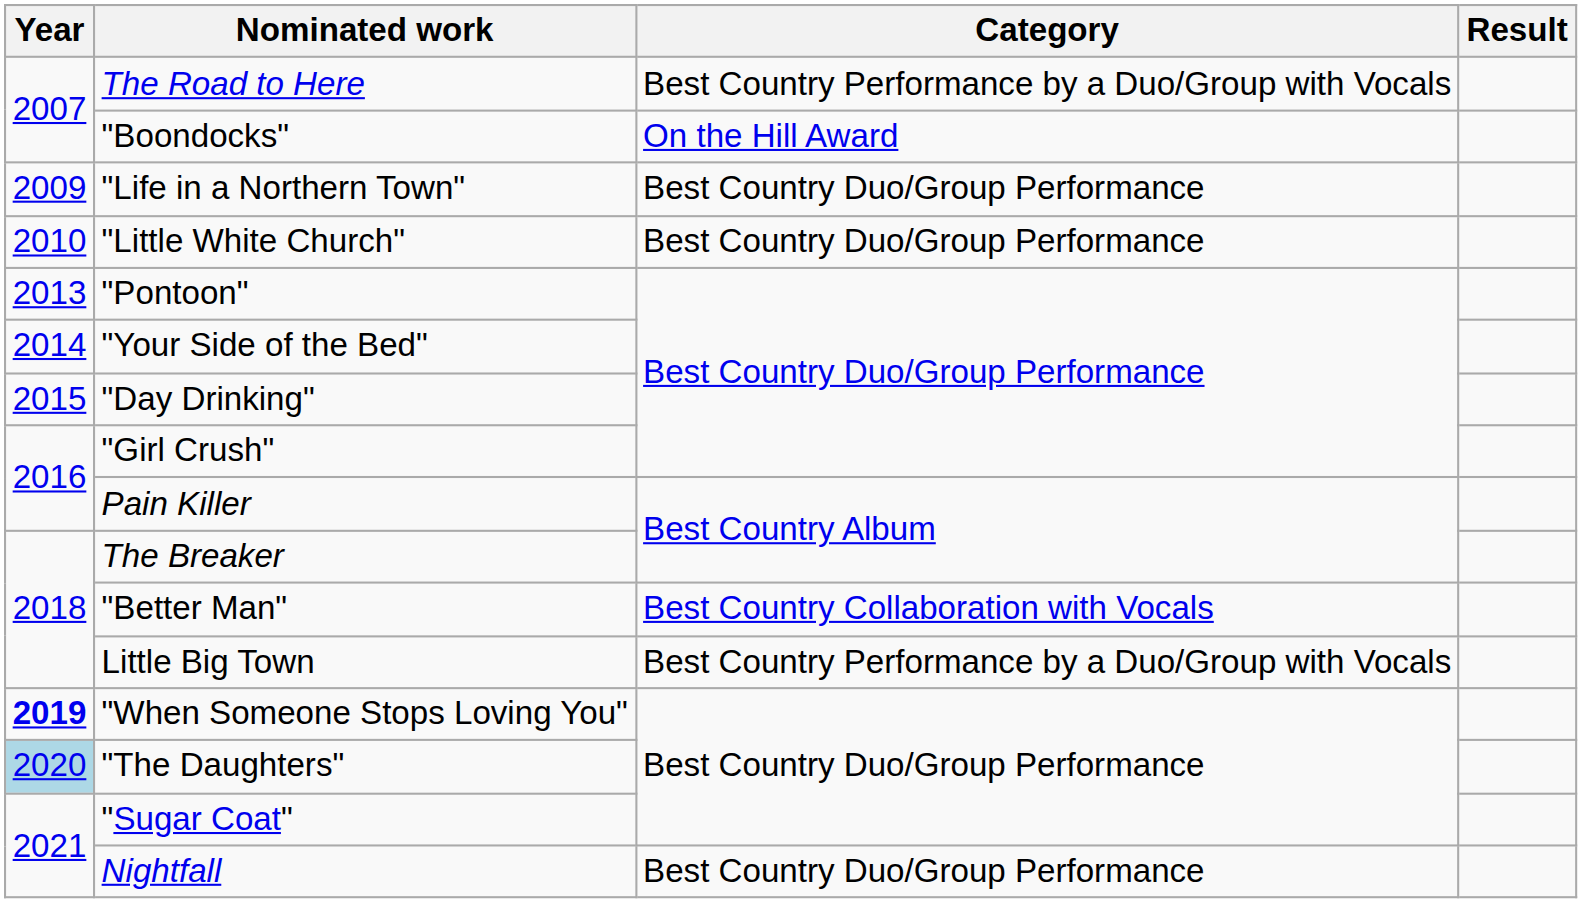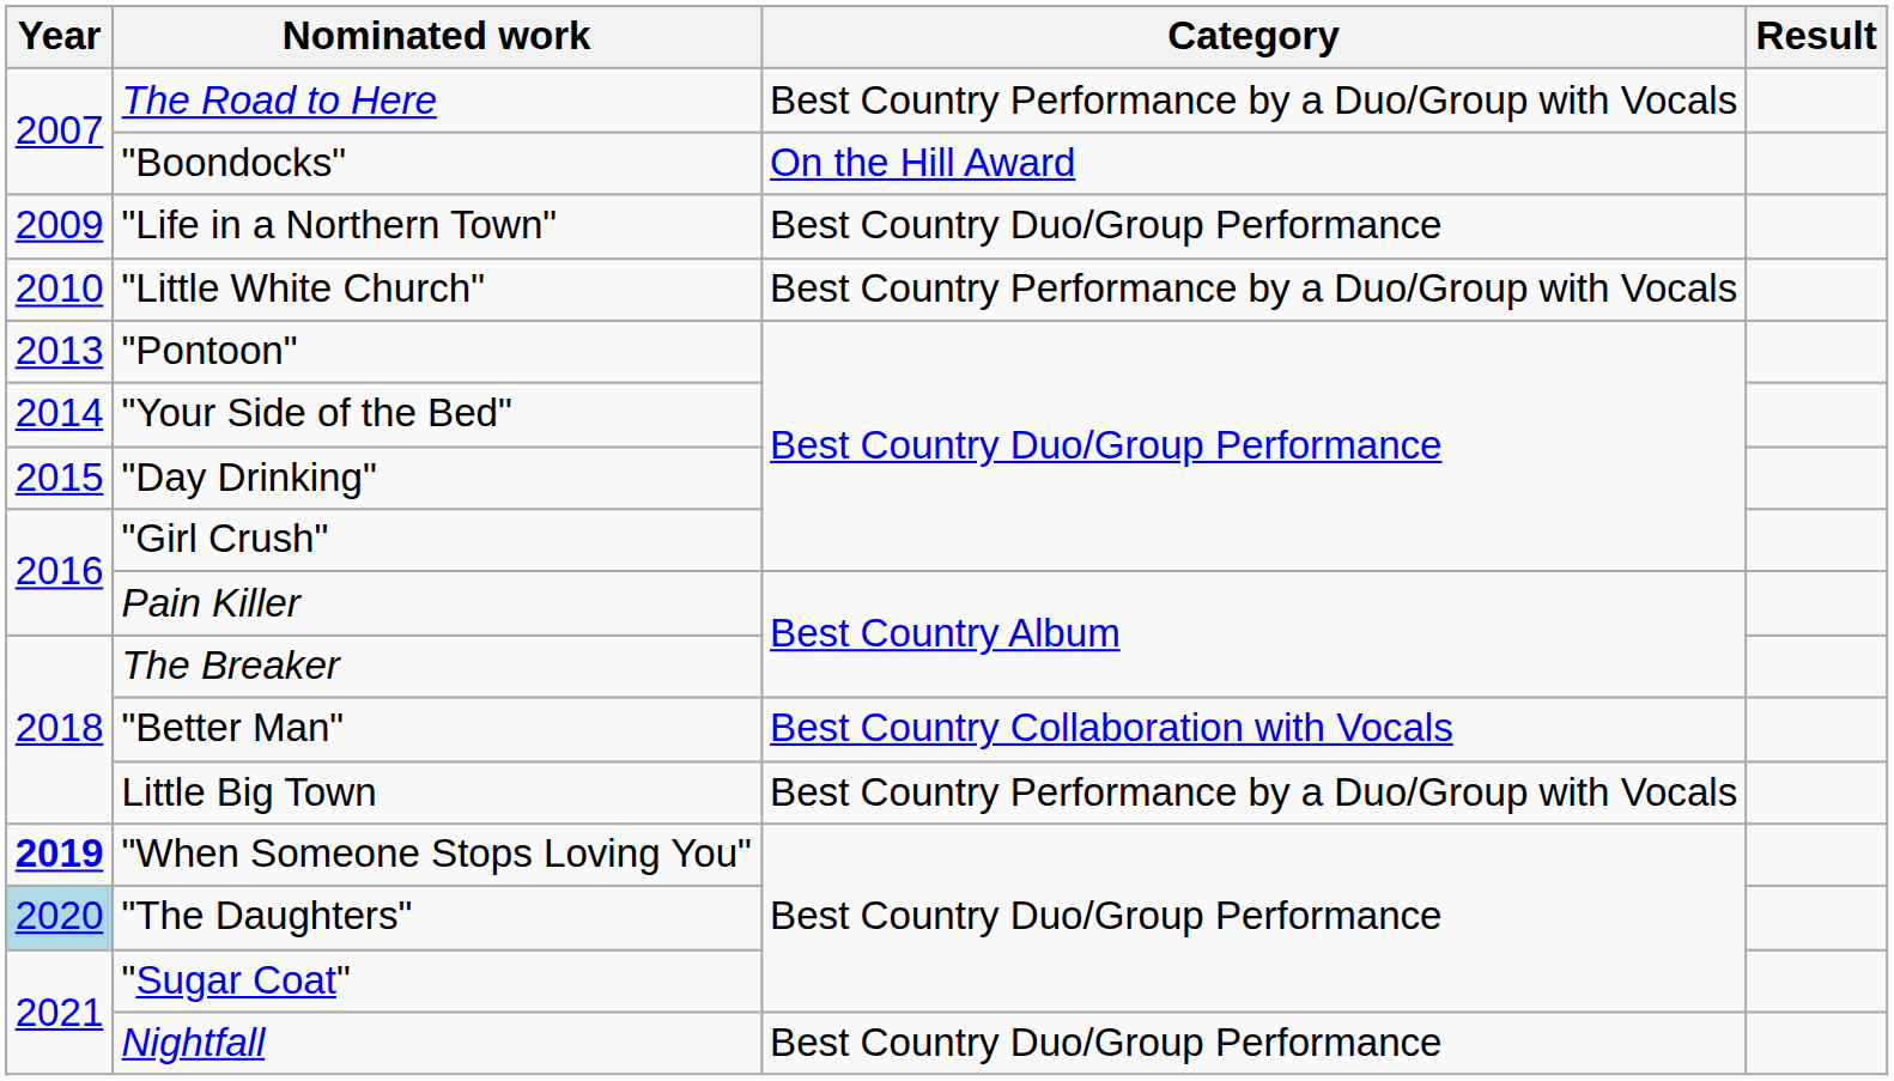 <table class="wikitable">
 <tr>
 <th>Year</th>
 <th>Nominated work</th>
 <th>Category</th>
 <th>Result</th>
 </tr>
 <tr>
 <td rowspan="2"><a href='#'>2007</a></td>
 <td><em><a href='#'>The Road to Here</a></em></td>
 <td>Best Country Performance by a Duo/Group with Vocals</td>
 <td></td>
 </tr>
 <tr>
 <td>"Boondocks"</td>
 <td><a href='#'>On the Hill Award</a></td>
 <td></td>
 </tr>
 <tr>
 <td><a href='#'>2009</a></td>
 <td>"Life in a Northern Town"</td>
 <td>Best Country Duo/Group Performance</td>
 <td></td>
 </tr>
 <tr>
 <td><a href='#'>2010</a></td>
 <td>"Little White Church"</td>
-<td>Best Country Duo/Group Performance</td>
+<td>Best Country Performance by a Duo/Group with Vocals</td>
 <td></td>
 </tr>
 <tr>
 <td><a href='#'>2013</a></td>
 <td>"Pontoon"</td>
 <td rowspan="4"><a href='#'>Best Country Duo/Group Performance</a></td>
 <td></td>
 </tr>
 <tr>
 <td><a href='#'>2014</a></td>
 <td>"Your Side of the Bed"</td>
 <td></td>
 </tr>
 <tr>
 <td><a href='#'>2015</a></td>
 <td>"Day Drinking"</td>
 <td></td>
 </tr>
 <tr>
 <td rowspan="2"><a href='#'>2016</a></td>
 <td>"Girl Crush"</td>
 <td></td>
 </tr>
 <tr>
 <td><em>Pain Killer</em></td>
 <td rowspan="2"><a href='#'>Best Country Album</a></td>
 <td></td>
 </tr>
 <tr>
 <td rowspan="3"><a href='#'>2018</a></td>
 <td><em>The Breaker</em></td>
 <td></td>
 </tr>
 <tr>
 <td>"Better Man"</td>
 <td><a href='#'>Best Country Collaboration with Vocals</a></td>
 <td></td>
 </tr>
 <tr>
 <td>Little Big Town</td>
 <td>Best Country Performance by a Duo/Group with Vocals</td>
 <td></td>
 </tr>
 <tr>
 <td><strong><a href='#'>2019</a></strong></td>
 <td>"When Someone Stops Loving You"</td>
 <td rowspan="3">Best Country Duo/Group Performance</td>
 <td></td>
 </tr>
 <tr>
 <td style="background: lightblue;"><a href='#'>2020</a></td>
 <td>"The Daughters"</td>
 <td></td>
 </tr>
 <tr>
 <td rowspan="2"><a href='#'>2021</a></td>
 <td>"<a href='#'>Sugar Coat</a>"</td>
 <td></td>
 </tr>
 <tr>
 <td><em><a href='#'>Nightfall</a></em></td>
 <td>Best Country Duo/Group Performance</td>
 <td></td>
 </tr>
 </table>
